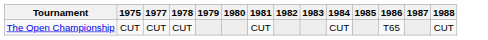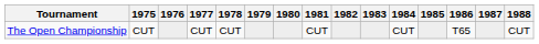 <table class="wikitable" style="font-size:95%;text-align:center;">
 <tr>
 <th>Tournament</th>
 <th>1975</th>
+<th>1976</th>
 <th>1977</th>
 <th>1978</th>
 <th>1979</th>
 <th>1980</th>
 <th>1981</th>
 <th>1982</th>
 <th>1983</th>
 <th>1984</th>
 <th>1985</th>
 <th>1986</th>
 <th>1987</th>
 <th>1988</th>
 </tr>
 <tr>
 <td align=left><a href='#'>The Open Championship</a></td>
 <td>CUT</td>
+<td style="background:#eeeeee;"></td>
 <td>CUT</td>
 <td>CUT</td>
 <td style="background:#eeeeee;"></td>
 <td style="background:#eeeeee;"></td>
 <td>CUT</td>
 <td style="background:#eeeeee;"></td>
 <td style="background:#eeeeee;"></td>
 <td>CUT</td>
 <td style="background:#eeeeee;"></td>
 <td>T65</td>
 <td style="background:#eeeeee;"></td>
 <td>CUT</td>
 </tr>
 </table>
